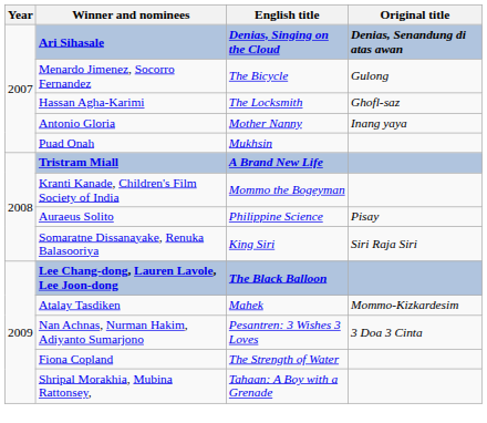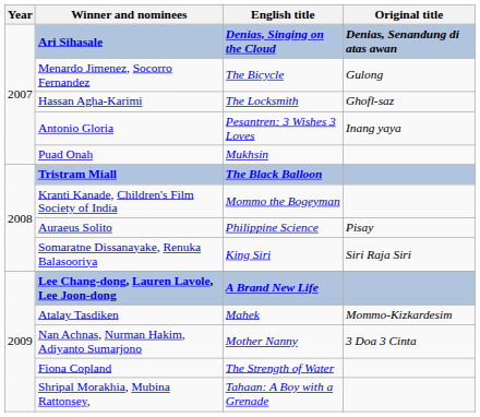 <table class="wikitable">
 <tr>
 <th><strong>Year</strong></th>
 <th><strong>Winner and nominees</strong></th>
 <th><strong>English title</strong></th>
 <th><strong>Original title</strong></th>
 </tr>
 <tr>
 <td rowspan="5">2007</td>
 <td style="background:#B0C4DE;"> <strong><a href='#'>Ari Sihasale</a></strong></td>
 <td style="background:#B0C4DE;"><a href='#'><strong><em>Denias, Singing on the Cloud</em></strong></a></td>
 <td style="background:#B0C4DE;"><strong><em>Denias, Senandung di atas awan</em></strong></td>
 </tr>
 <tr>
 <td> <a href='#'>Menardo Jimenez</a>, <a href='#'>Socorro Fernandez</a></td>
 <td><em><a href='#'>The Bicycle</a></em></td>
 <td><em>Gulong</em></td>
 </tr>
 <tr>
 <td> <a href='#'>Hassan Agha-Karimi</a></td>
 <td><em><a href='#'>The Locksmith</a></em></td>
 <td><em>Ghofl-saz</em></td>
 </tr>
 <tr>
 <td> <a href='#'>Antonio Gloria</a></td>
-<td><a href='#'><em>Mother Nanny</em></a></td>
+<td><em><a href='#'>Pesantren: 3 Wishes 3 Loves</a></em></td>
 <td><em>Inang yaya</em></td>
 </tr>
 <tr>
 <td> <a href='#'>Puad Onah</a></td>
 <td><em><a href='#'>Mukhsin</a></em></td>
 <td></td>
 </tr>
 <tr>
 <td rowspan="4">2008</td>
 <td style="background:#B0C4DE;"> <strong><a href='#'>Tristram Miall</a></strong></td>
-<td style="background:#B0C4DE;"><a href='#'><strong><em>A Brand New Life</em></strong></a></td>
+<td style="background:#B0C4DE;"><a href='#'><strong><em>The Black Balloon</em></strong></a></td>
 <td style="background:#B0C4DE;"></td>
 </tr>
 <tr>
 <td> <a href='#'>Kranti Kanade</a>, <a href='#'>Children's Film Society of India</a></td>
 <td><em><a href='#'>Mommo the Bogeyman</a></em></td>
 <td></td>
 </tr>
 <tr>
 <td> <a href='#'>Auraeus Solito</a></td>
 <td><em><a href='#'>Philippine Science</a></em></td>
 <td><em>Pisay</em></td>
 </tr>
 <tr>
 <td> <a href='#'>Somaratne Dissanayake</a>, <a href='#'>Renuka Balasooriya</a></td>
 <td><em><a href='#'>King Siri</a></em></td>
 <td><em>Siri Raja Siri</em></td>
 </tr>
 <tr>
 <td rowspan="5">2009</td>
 <td style="background:#B0C4DE;"> <strong> <a href='#'>Lee Chang-dong</a>, <a href='#'>Lauren Lavole</a>, <a href='#'>Lee Joon-dong</a></strong></td>
-<td style="background:#B0C4DE;"><a href='#'><strong><em>The Black Balloon</em></strong></a></td>
+<td style="background:#B0C4DE;"><a href='#'><strong><em>A Brand New Life</em></strong></a></td>
 <td style="background:#B0C4DE;"></td>
 </tr>
 <tr>
 <td> <a href='#'>Atalay Tasdiken</a></td>
 <td><em><a href='#'>Mahek</a></em></td>
 <td><em>Mommo-Kizkardesim</em></td>
 </tr>
 <tr>
 <td> <a href='#'>Nan Achnas</a>, <a href='#'>Nurman Hakim</a>, <a href='#'>Adiyanto Sumarjono</a></td>
-<td><em><a href='#'>Pesantren: 3 Wishes 3 Loves</a></em></td>
+<td><a href='#'><em>Mother Nanny</em></a></td>
 <td><em>3 Doa 3 Cinta</em></td>
 </tr>
 <tr>
 <td>  <a href='#'>Fiona Copland</a></td>
 <td><em><a href='#'>The Strength of Water</a></em></td>
 <td></td>
 </tr>
 <tr>
 <td> <a href='#'>Shripal Morakhia</a>, <a href='#'>Mubina Rattonsey</a>,</td>
 <td><a href='#'><em>Tahaan: A Boy with a Grenade</em></a></td>
 <td></td>
 </tr>
 </table>
